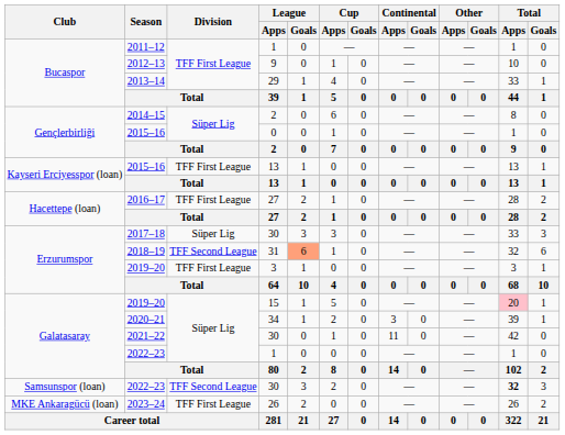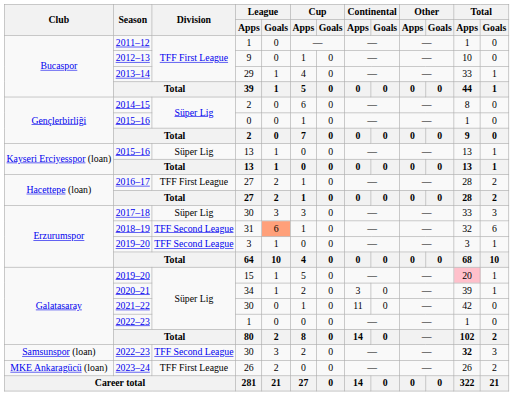 <table class="wikitable" style="text-align: center;">
 <tr>
 <th rowspan="2">Club</th>
 <th rowspan="2">Season</th>
 <th rowspan="2">Division</th>
 <th colspan="2">League</th>
 <th colspan="2">Cup</th>
 <th colspan="2">Continental</th>
 <th colspan="2">Other</th>
 <th colspan="2">Total</th>
 </tr>
 <tr>
 <th>Apps</th>
 <th>Goals</th>
 <th>Apps</th>
 <th>Goals</th>
 <th>Apps</th>
 <th>Goals</th>
 <th>Apps</th>
 <th>Goals</th>
 <th>Apps</th>
 <th>Goals</th>
 </tr>
 <tr>
 <td rowspan="4"><a href='#'>Bucaspor</a></td>
 <td><a href='#'>2011–12</a></td>
 <td rowspan="3"><a href='#'>TFF First League</a></td>
 <td>1</td>
 <td>0</td>
 <td colspan="2">—</td>
 <td colspan="2">—</td>
 <td colspan="2">—</td>
 <td>1</td>
 <td>0</td>
 </tr>
 <tr>
 <td><a href='#'>2012–13</a></td>
 <td>9</td>
 <td>0</td>
 <td>1</td>
 <td>0</td>
 <td colspan="2">—</td>
 <td colspan="2">—</td>
 <td>10</td>
 <td>0</td>
 </tr>
 <tr>
 <td><a href='#'>2013–14</a></td>
 <td>29</td>
 <td>1</td>
 <td>4</td>
 <td>0</td>
 <td colspan="2">—</td>
 <td colspan="2">—</td>
 <td>33</td>
 <td>1</td>
 </tr>
 <tr>
 <th colspan="2">Total</th>
 <th>39</th>
 <th>1</th>
 <th>5</th>
 <th>0</th>
 <th>0</th>
 <th>0</th>
 <th>0</th>
 <th>0</th>
 <th>44</th>
 <th>1</th>
 </tr>
 <tr>
 <td rowspan="3"><a href='#'>Gençlerbirliği</a></td>
 <td><a href='#'>2014–15</a></td>
 <td rowspan="2"><a href='#'>Süper Lig</a></td>
 <td>2</td>
 <td>0</td>
 <td>6</td>
 <td>0</td>
 <td colspan="2">—</td>
 <td colspan="2">—</td>
 <td>8</td>
 <td>0</td>
 </tr>
 <tr>
 <td><a href='#'>2015–16</a></td>
 <td>0</td>
 <td>0</td>
 <td>1</td>
 <td>0</td>
 <td colspan="2">—</td>
 <td colspan="2">—</td>
 <td>1</td>
 <td>0</td>
 </tr>
 <tr>
 <th colspan="2">Total</th>
 <th>2</th>
 <th>0</th>
 <th>7</th>
 <th>0</th>
 <th>0</th>
 <th>0</th>
 <th>0</th>
 <th>0</th>
 <th>9</th>
 <th>0</th>
 </tr>
 <tr>
 <td rowspan="2"><a href='#'>Kayseri Erciyesspor</a> (loan)</td>
 <td><a href='#'>2015–16</a></td>
-<td>TFF First League</td>
+<td>Süper Lig</td>
 <td>13</td>
 <td>1</td>
 <td>0</td>
 <td>0</td>
 <td colspan="2">—</td>
 <td colspan="2">—</td>
 <td>13</td>
 <td>1</td>
 </tr>
 <tr>
 <th colspan="2">Total</th>
 <th>13</th>
 <th>1</th>
 <th>0</th>
 <th>0</th>
 <th>0</th>
 <th>0</th>
 <th>0</th>
 <th>0</th>
 <th>13</th>
 <th>1</th>
 </tr>
 <tr>
 <td rowspan="2"><a href='#'>Hacettepe</a> (loan)</td>
 <td><a href='#'>2016–17</a></td>
 <td>TFF First League</td>
 <td>27</td>
 <td>2</td>
 <td>1</td>
 <td>0</td>
 <td colspan="2">—</td>
 <td colspan="2">—</td>
 <td>28</td>
 <td>2</td>
 </tr>
 <tr>
 <th colspan="2">Total</th>
 <th>27</th>
 <th>2</th>
 <th>1</th>
 <th>0</th>
 <th>0</th>
 <th>0</th>
 <th>0</th>
 <th>0</th>
 <th>28</th>
 <th>2</th>
 </tr>
 <tr>
 <td rowspan="4"><a href='#'>Erzurumspor</a></td>
 <td><a href='#'>2017–18</a></td>
 <td>Süper Lig</td>
 <td>30</td>
 <td>3</td>
 <td>3</td>
 <td>0</td>
 <td colspan="2">—</td>
 <td colspan="2">—</td>
 <td>33</td>
 <td>3</td>
 </tr>
 <tr>
 <td><a href='#'>2018–19</a></td>
 <td><a href='#'>TFF Second League</a></td>
 <td>31</td>
 <td style="background: lightsalmon;">6</td>
 <td>1</td>
 <td>0</td>
 <td colspan="2">—</td>
 <td colspan="2">—</td>
 <td>32</td>
 <td>6</td>
 </tr>
 <tr>
 <td><a href='#'>2019–20</a></td>
-<td>TFF First League</td>
+<td><a href='#'>TFF Second League</a></td>
 <td>3</td>
 <td>1</td>
 <td>0</td>
 <td>0</td>
 <td colspan="2">—</td>
 <td colspan="2">—</td>
 <td>3</td>
 <td>1</td>
 </tr>
 <tr>
 <th colspan="2">Total</th>
 <th>64</th>
 <th>10</th>
 <th>4</th>
 <th>0</th>
 <th>0</th>
 <th>0</th>
 <th>0</th>
 <th>0</th>
 <th>68</th>
 <th>10</th>
 </tr>
 <tr>
 <td rowspan="5"><a href='#'>Galatasaray</a></td>
 <td><a href='#'>2019–20</a></td>
 <td rowspan="4">Süper Lig</td>
 <td>15</td>
 <td>1</td>
 <td>5</td>
 <td>0</td>
 <td colspan="2">—</td>
 <td colspan="2">—</td>
 <td style="background: pink;">20</td>
 <td>1</td>
 </tr>
 <tr>
 <td><a href='#'>2020–21</a></td>
 <td>34</td>
 <td>1</td>
 <td>2</td>
 <td>0</td>
 <td>3</td>
 <td>0</td>
 <td colspan="2">—</td>
 <td>39</td>
 <td>1</td>
 </tr>
 <tr>
 <td><a href='#'>2021–22</a></td>
 <td>30</td>
 <td>0</td>
 <td>1</td>
 <td>0</td>
 <td>11</td>
 <td>0</td>
 <td colspan="2">—</td>
 <td>42</td>
 <td>0</td>
 </tr>
 <tr>
 <td><a href='#'>2022–23</a></td>
 <td>1</td>
 <td>0</td>
 <td>0</td>
 <td>0</td>
 <td colspan="2">—</td>
 <td colspan="2">—</td>
 <td>1</td>
 <td>0</td>
 </tr>
 <tr>
 <th colspan="2">Total</th>
 <th>80</th>
 <th>2</th>
 <th>8</th>
 <th>0</th>
 <th>14</th>
 <th>0</th>
 <th colspan="2">—</th>
 <th>102</th>
 <th>2</th>
 </tr>
 <tr>
 <td><a href='#'>Samsunspor</a> (loan)</td>
 <td><a href='#'>2022–23</a></td>
 <td><a href='#'>TFF Second League</a></td>
 <td>30</td>
 <td>3</td>
 <td>2</td>
 <td>0</td>
 <td colspan="2">—</td>
 <td colspan="2">—</td>
 <td><strong>32</strong></td>
 <td>3</td>
 </tr>
 <tr>
 <td><a href='#'>MKE Ankaragücü</a> (loan)</td>
 <td><a href='#'>2023–24</a></td>
 <td>TFF First League</td>
 <td>26</td>
 <td>2</td>
 <td>0</td>
 <td>0</td>
 <td colspan="2">—</td>
 <td colspan="2">—</td>
 <td>26</td>
 <td>2</td>
 </tr>
 <tr>
 <th colspan="3">Career total</th>
 <th>281</th>
 <th>21</th>
 <th>27</th>
 <th>0</th>
 <th>14</th>
 <th>0</th>
 <th>0</th>
 <th>0</th>
 <th>322</th>
 <th>21</th>
 </tr>
 </table>
